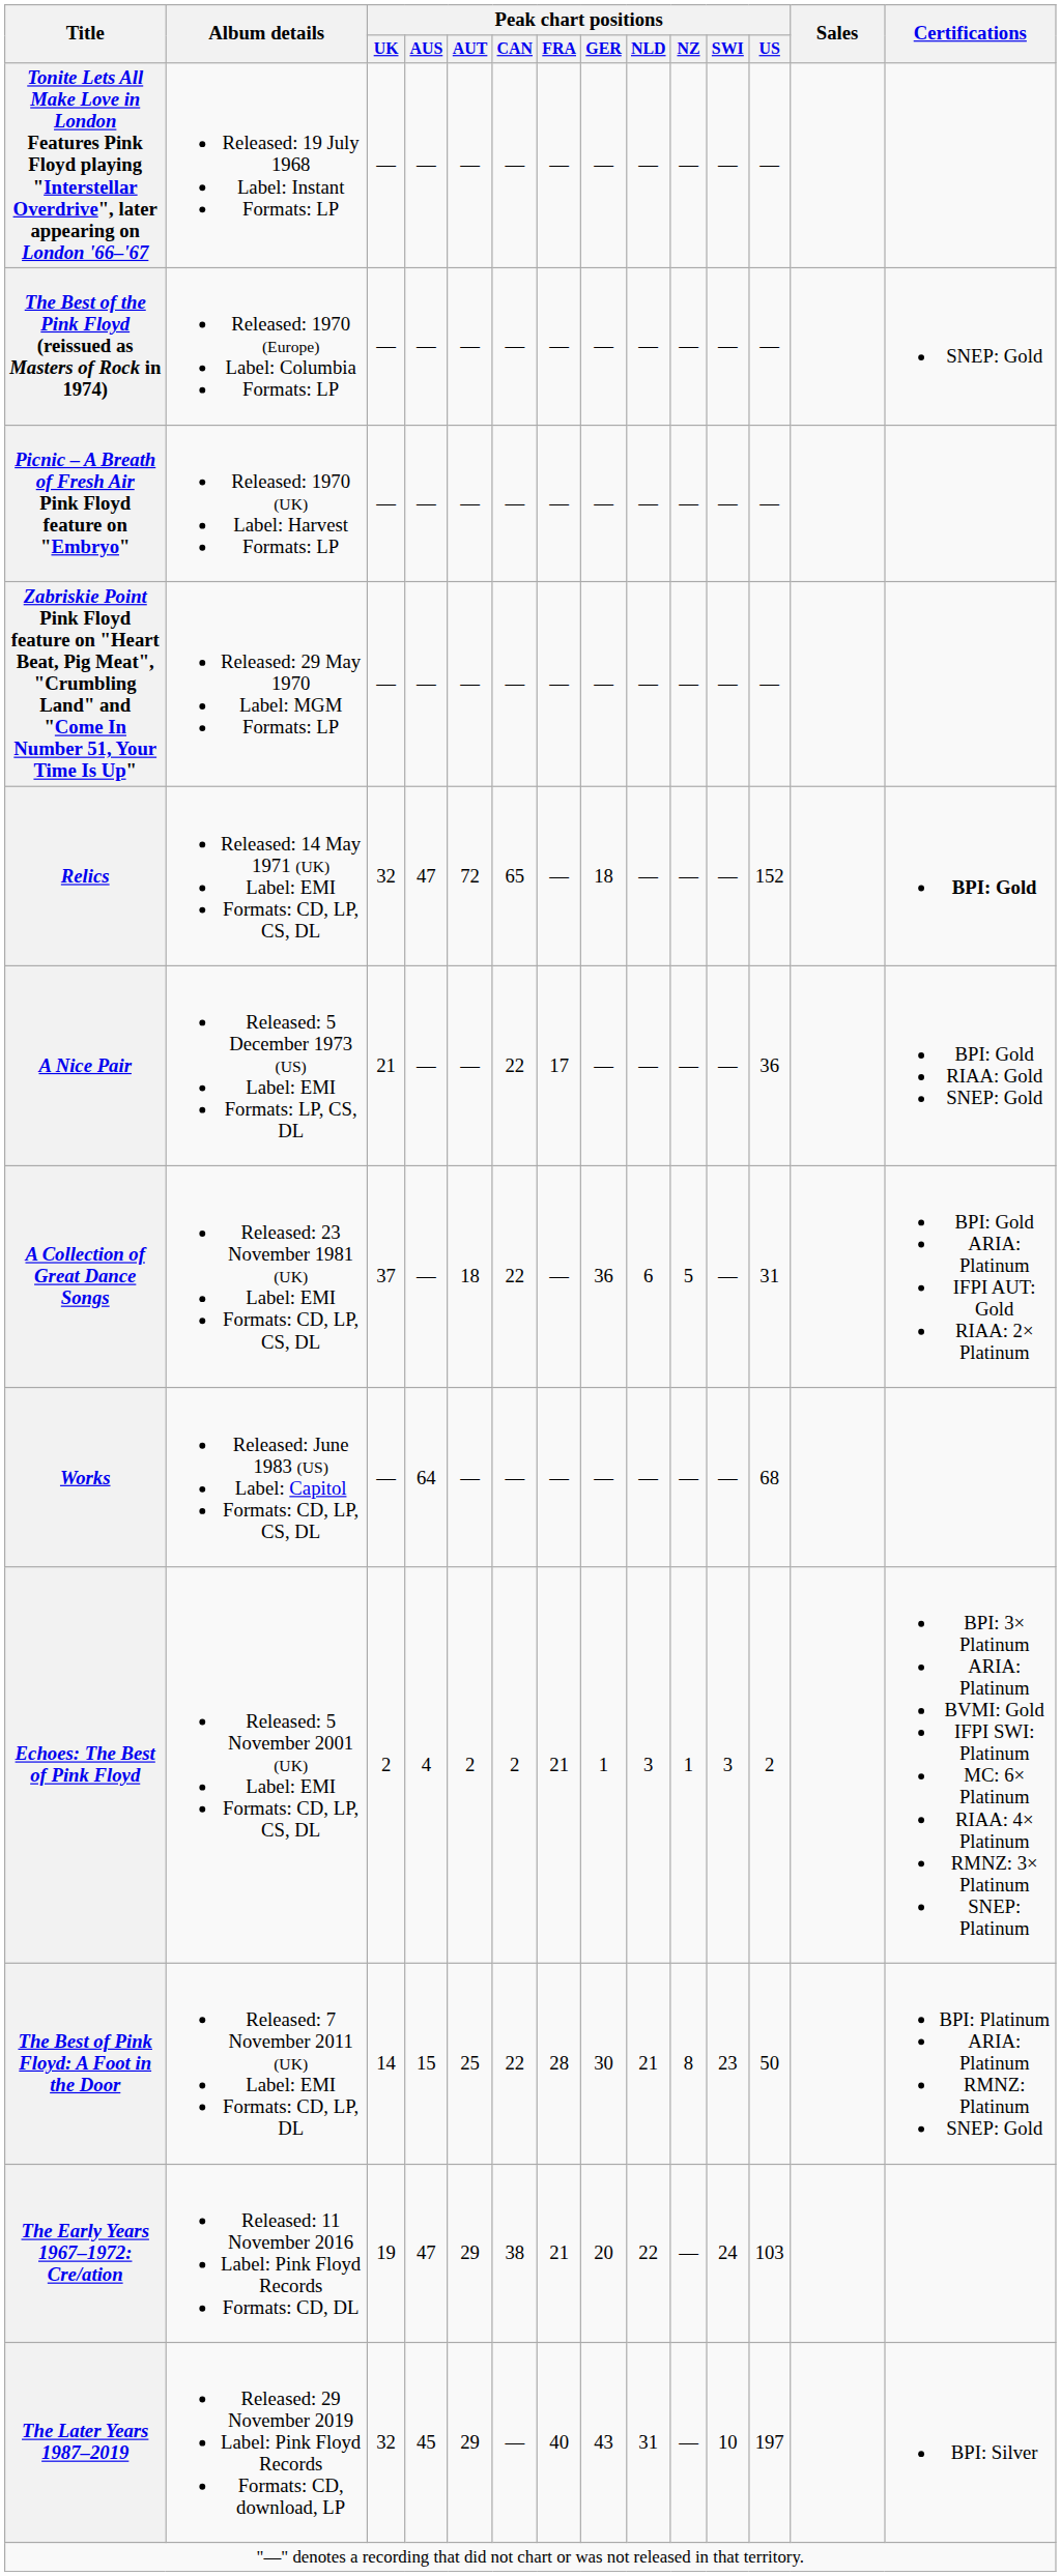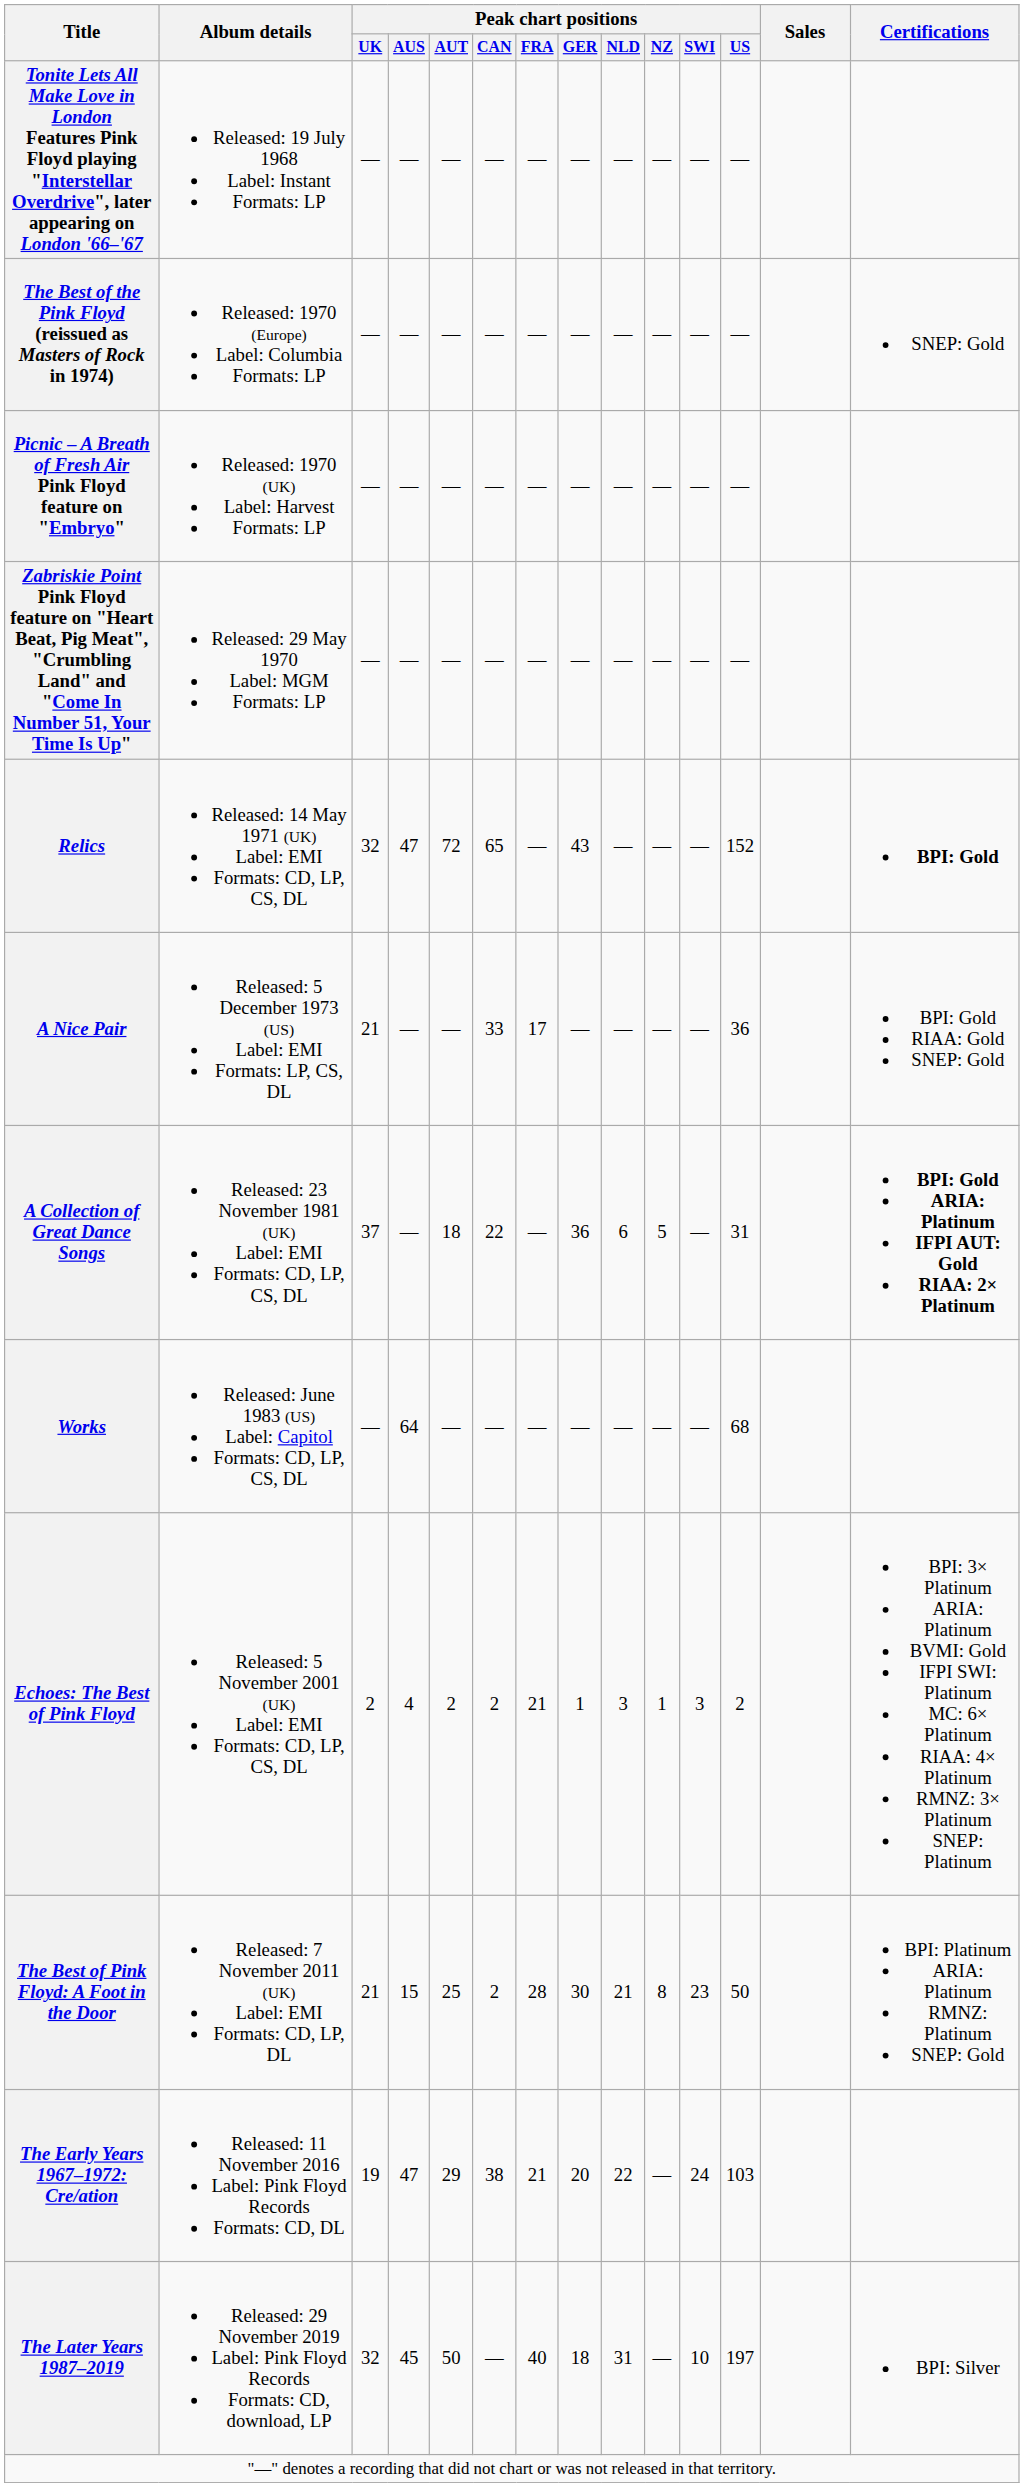 <table class="wikitable plainrowheaders" style="text-align:center;">
 <tr>
 <th scope="col" rowspan="2" style="width:14em;">Title</th>
 <th scope="col" rowspan="2" style="width:18em;">Album details</th>
 <th scope="col" colspan="10">Peak chart positions</th>
 <th scope="col" rowspan="2" style="width:10em;">Sales</th>
 <th scope="col" rowspan="2" style="width:14em;"><a href='#'>Certifications</a></th>
 </tr>
 <tr>
 <th scope="col" style="width:2.5em;font-size:85%;"><a href='#'>UK</a><br></th>
 <th scope="col" style="width:2.5em;font-size:85%;"><a href='#'>AUS</a><br></th>
 <th scope="col" style="width:2.5em;font-size:85%;"><a href='#'>AUT</a><br></th>
 <th scope="col" style="width:2.5em;font-size:85%;"><a href='#'>CAN</a><br></th>
 <th scope="col" style="width:2.5em;font-size:85%;"><a href='#'>FRA</a><br></th>
 <th scope="col" style="width:2.5em;font-size:85%;"><a href='#'>GER</a><br></th>
 <th scope="col" style="width:2.5em;font-size:85%;"><a href='#'>NLD</a><br></th>
 <th scope="col" style="width:2.5em;font-size:85%;"><a href='#'>NZ</a><br></th>
 <th scope="col" style="width:2.5em;font-size:85%;"><a href='#'>SWI</a><br></th>
 <th scope="col" style="width:2.5em;font-size:85%;"><a href='#'>US</a><br></th>
 </tr>
 <tr>
 <th scope="row"><em><a href='#'>Tonite Lets All Make Love in London</a></em><br>Features Pink Floyd playing "<a href='#'>Interstellar Overdrive</a>", later appearing on <em><a href='#'>London '66–'67</a></em></th>
 <td><br><ul><li>Released: 19 July 1968</li><li>Label: Instant</li><li>Formats: LP</li></ul></td>
 <td>—</td>
 <td>—</td>
 <td>—</td>
 <td>—</td>
 <td>—</td>
 <td>—</td>
 <td>—</td>
 <td>—</td>
 <td>—</td>
 <td>—</td>
 <td></td>
 <td></td>
 </tr>
 <tr>
 <th scope="row"><em><a href='#'>The Best of the Pink Floyd</a></em><br>(reissued as <em>Masters of Rock</em> in 1974)</th>
 <td><br><ul><li>Released: 1970 <small>(Europe)</small></li><li>Label: Columbia</li><li>Formats: LP</li></ul></td>
 <td>—</td>
 <td>—</td>
 <td>—</td>
 <td>—</td>
 <td>—</td>
 <td>—</td>
 <td>—</td>
 <td>—</td>
 <td>—</td>
 <td>—</td>
 <td></td>
 <td><br><ul><li>SNEP: Gold</li></ul></td>
 </tr>
 <tr>
 <th scope="row"><em><a href='#'>Picnic – A Breath of Fresh Air</a></em><br>Pink Floyd feature on "<a href='#'>Embryo</a>"</th>
 <td><br><ul><li>Released: 1970 <small>(UK)</small></li><li>Label: Harvest</li><li>Formats: LP</li></ul></td>
 <td>—</td>
 <td>—</td>
 <td>—</td>
 <td>—</td>
 <td>—</td>
 <td>—</td>
 <td>—</td>
 <td>—</td>
 <td>—</td>
 <td>—</td>
 <td></td>
 <td></td>
 </tr>
 <tr>
 <th scope="row"><em><a href='#'>Zabriskie Point</a></em><br>Pink Floyd feature on "Heart Beat, Pig Meat", "Crumbling Land" and "<a href='#'>Come In Number 51, Your Time Is Up</a>"</th>
 <td><br><ul><li>Released: 29 May 1970</li><li>Label: MGM</li><li>Formats: LP</li></ul></td>
 <td>—</td>
 <td>—</td>
 <td>—</td>
 <td>—</td>
 <td>—</td>
 <td>—</td>
 <td>—</td>
 <td>—</td>
 <td>—</td>
 <td>—</td>
 <td></td>
 <td></td>
 </tr>
 <tr>
 <th scope="row"><em><a href='#'>Relics</a></em></th>
 <td><br><ul><li>Released: 14 May 1971 <small>(UK)</small></li><li>Label: EMI</li><li>Formats: CD, LP, CS, DL</li></ul></td>
 <td>32</td>
 <td>47</td>
 <td>72</td>
 <td>65</td>
 <td>—</td>
-<td>18</td>
+<td>43</td>
 <td>—</td>
 <td>—</td>
 <td>—</td>
 <td>152</td>
 <td></td>
 <td><strong><br><ul><li>BPI: Gold</li></ul></strong></td>
 </tr>
 <tr>
 <th scope="row"><em><a href='#'>A Nice Pair</a></em></th>
 <td><br><ul><li>Released: 5 December 1973 <small>(US)</small></li><li>Label: EMI</li><li>Formats: LP, CS, DL</li></ul></td>
 <td>21</td>
 <td>—</td>
 <td>—</td>
-<td>22</td>
+<td>33</td>
 <td>17</td>
 <td>—</td>
 <td>—</td>
 <td>—</td>
 <td>—</td>
 <td>36</td>
 <td></td>
 <td><br><ul><li>BPI: Gold</li><li>RIAA: Gold</li><li>SNEP: Gold</li></ul></td>
 </tr>
 <tr>
 <th scope="row"><em><a href='#'>A Collection of Great Dance Songs</a></em></th>
 <td><br><ul><li>Released: 23 November 1981 <small>(UK)</small></li><li>Label: EMI</li><li>Formats: CD, LP, CS, DL</li></ul></td>
 <td>37</td>
 <td>—</td>
 <td>18</td>
 <td>22</td>
 <td>—</td>
 <td>36</td>
 <td>6</td>
 <td>5</td>
 <td>—</td>
 <td>31</td>
 <td></td>
-<td><br><ul><li>BPI: Gold</li><li>ARIA: Platinum</li><li>IFPI AUT: Gold</li><li>RIAA: 2× Platinum</li></ul></td>
+<td><strong><br><ul><li>BPI: Gold</li><li>ARIA: Platinum</li><li>IFPI AUT: Gold</li><li>RIAA: 2× Platinum</li></ul></strong></td>
 </tr>
 <tr>
 <th scope="row"><em><a href='#'>Works</a></em></th>
 <td><br><ul><li>Released: June 1983 <small>(US)</small></li><li>Label: <a href='#'>Capitol</a></li><li>Formats: CD, LP, CS, DL</li></ul></td>
 <td>—</td>
 <td>64</td>
 <td>—</td>
 <td>—</td>
 <td>—</td>
 <td>—</td>
 <td>—</td>
 <td>—</td>
 <td>—</td>
 <td>68</td>
 <td></td>
 <td></td>
 </tr>
 <tr>
 <th scope="row"><em><a href='#'>Echoes: The Best of Pink Floyd</a></em></th>
 <td><br><ul><li>Released: 5 November 2001 <small>(UK)</small></li><li>Label: EMI</li><li>Formats: CD, LP, CS, DL</li></ul></td>
 <td>2</td>
 <td>4</td>
 <td>2</td>
 <td>2</td>
 <td>21</td>
 <td>1</td>
 <td>3</td>
 <td>1</td>
 <td>3</td>
 <td>2</td>
 <td></td>
 <td><br><ul><li>BPI: 3× Platinum</li><li>ARIA: Platinum</li><li>BVMI: Gold</li><li>IFPI SWI: Platinum</li><li>MC: 6× Platinum</li><li>RIAA: 4× Platinum</li><li>RMNZ: 3× Platinum</li><li>SNEP: Platinum</li></ul></td>
 </tr>
 <tr>
 <th scope="row"><em><a href='#'>The Best of Pink Floyd: A Foot in the Door</a></em></th>
 <td><br><ul><li>Released: 7 November 2011 <small>(UK)</small></li><li>Label: EMI</li><li>Formats: CD, LP, DL</li></ul></td>
-<td>14</td>
+<td>21</td>
 <td>15</td>
 <td>25</td>
-<td>22</td>
+<td>2</td>
 <td>28</td>
 <td>30</td>
 <td>21</td>
 <td>8</td>
 <td>23</td>
 <td>50</td>
 <td></td>
 <td><br><ul><li>BPI: Platinum</li><li>ARIA: Platinum</li><li>RMNZ: Platinum</li><li>SNEP: Gold</li></ul></td>
 </tr>
 <tr>
 <th scope="row"><em><a href='#'>The Early Years 1967–1972: Cre/ation</a></em> </th>
 <td><br><ul><li>Released: 11 November 2016</li><li>Label: Pink Floyd Records</li><li>Formats: CD, DL</li></ul></td>
 <td>19</td>
 <td>47</td>
 <td>29</td>
 <td>38</td>
 <td>21</td>
 <td>20</td>
 <td>22</td>
 <td>—</td>
 <td>24</td>
 <td>103</td>
 <td></td>
 <td></td>
 </tr>
 <tr>
 <th scope="row"><em><a href='#'>The Later Years 1987–2019</a></em> </th>
 <td><br><ul><li>Released: 29 November 2019</li><li>Label: Pink Floyd Records</li><li>Formats: CD, download, LP</li></ul></td>
 <td>32</td>
 <td>45<br></td>
-<td>29</td>
+<td>50</td>
 <td>—</td>
 <td>40<br></td>
-<td>43</td>
+<td>18</td>
 <td>31</td>
 <td>—</td>
 <td>10</td>
 <td>197</td>
 <td></td>
 <td><br><ul><li>BPI: Silver</li></ul></td>
 </tr>
 <tr>
 <td colspan="14" style="font-size:90%">"—" denotes a recording that did not chart or was not released in that territory.</td>
 </tr>
 </table>
